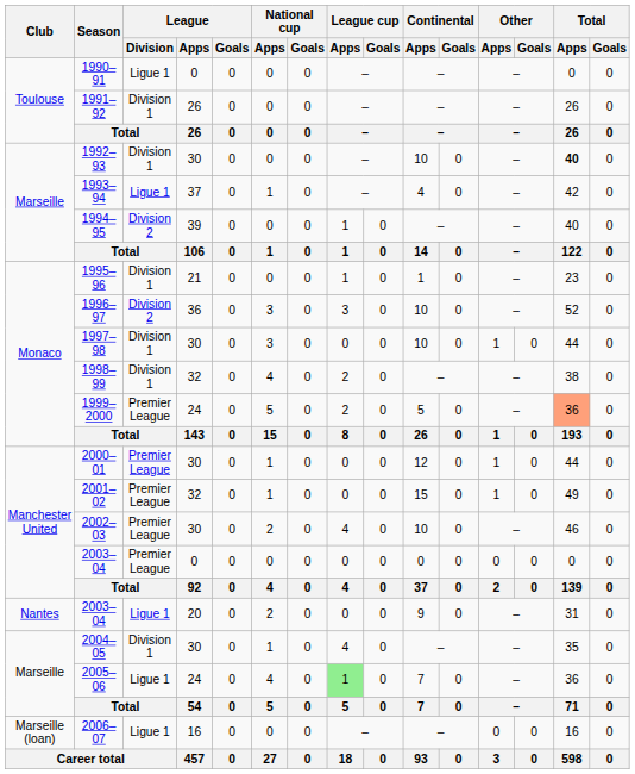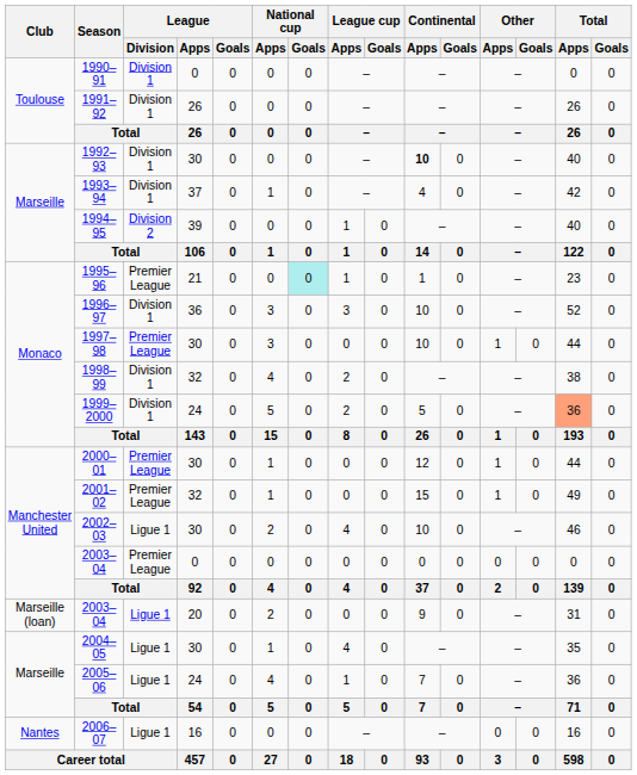 <table class="wikitable" style="text-align: center;">
 <tr>
 <th rowspan="2">Club</th>
 <th rowspan="2">Season</th>
 <th colspan="3">League</th>
 <th colspan="2">National cup</th>
 <th colspan="2">League cup</th>
 <th colspan="2">Continental</th>
 <th colspan="2">Other</th>
 <th colspan="2">Total</th>
 </tr>
 <tr>
 <th>Division</th>
 <th>Apps</th>
 <th>Goals</th>
 <th>Apps</th>
 <th>Goals</th>
 <th>Apps</th>
 <th>Goals</th>
 <th>Apps</th>
 <th>Goals</th>
 <th>Apps</th>
 <th>Goals</th>
 <th>Apps</th>
 <th>Goals</th>
 </tr>
 <tr>
 <td rowspan="3"><a href='#'>Toulouse</a></td>
 <td><a href='#'>1990–91</a></td>
-<td>Ligue 1</td>
+<td><a href='#'>Division 1</a></td>
 <td>0</td>
 <td>0</td>
 <td>0</td>
 <td>0</td>
 <td colspan="2">–</td>
 <td colspan="2">–</td>
 <td colspan="2">–</td>
 <td>0</td>
 <td>0</td>
 </tr>
 <tr>
 <td><a href='#'>1991–92</a></td>
 <td>Division 1</td>
 <td>26</td>
 <td>0</td>
 <td>0</td>
 <td>0</td>
 <td colspan="2">–</td>
 <td colspan="2">–</td>
 <td colspan="2">–</td>
 <td>26</td>
 <td>0</td>
 </tr>
 <tr>
 <th colspan="2">Total</th>
 <th>26</th>
 <th>0</th>
 <th>0</th>
 <th>0</th>
 <th colspan="2">–</th>
 <th colspan="2">–</th>
 <th colspan="2">–</th>
 <th>26</th>
 <th>0</th>
 </tr>
 <tr>
 <td rowspan="4"><a href='#'>Marseille</a></td>
 <td><a href='#'>1992–93</a></td>
 <td>Division 1</td>
 <td>30</td>
 <td>0</td>
 <td>0</td>
 <td>0</td>
 <td colspan="2">–</td>
-<td>10</td>
+<td><strong>10</strong></td>
 <td>0</td>
 <td colspan="2">–</td>
-<td><strong>40</strong></td>
+<td>40</td>
 <td>0</td>
 </tr>
 <tr>
 <td><a href='#'>1993–94</a></td>
-<td><a href='#'>Ligue 1</a></td>
+<td>Division 1</td>
 <td>37</td>
 <td>0</td>
 <td>1</td>
 <td>0</td>
 <td colspan="2">–</td>
 <td>4</td>
 <td>0</td>
 <td colspan="2">–</td>
 <td>42</td>
 <td>0</td>
 </tr>
 <tr>
 <td><a href='#'>1994–95</a></td>
 <td><a href='#'>Division 2</a></td>
 <td>39</td>
 <td>0</td>
 <td>0</td>
 <td>0</td>
 <td>1</td>
 <td>0</td>
 <td colspan="2">–</td>
 <td colspan="2">–</td>
 <td>40</td>
 <td>0</td>
 </tr>
 <tr>
 <th colspan="2">Total</th>
 <th>106</th>
 <th>0</th>
 <th>1</th>
 <th>0</th>
 <th>1</th>
 <th>0</th>
 <th>14</th>
 <th>0</th>
 <th colspan="2">–</th>
 <th>122</th>
 <th>0</th>
 </tr>
 <tr>
 <td rowspan="6"><a href='#'>Monaco</a></td>
 <td><a href='#'>1995–96</a></td>
-<td>Division 1</td>
+<td>Premier League</td>
 <td>21</td>
 <td>0</td>
 <td>0</td>
-<td>0</td>
+<td style="background: paleturquoise;">0</td>
 <td>1</td>
 <td>0</td>
 <td>1</td>
 <td>0</td>
 <td colspan="2">–</td>
 <td>23</td>
 <td>0</td>
 </tr>
 <tr>
 <td><a href='#'>1996–97</a></td>
-<td><a href='#'>Division 2</a></td>
+<td>Division 1</td>
 <td>36</td>
 <td>0</td>
 <td>3</td>
 <td>0</td>
 <td>3</td>
 <td>0</td>
 <td>10</td>
 <td>0</td>
 <td colspan="2">–</td>
 <td>52</td>
 <td>0</td>
 </tr>
 <tr>
 <td><a href='#'>1997–98</a></td>
-<td>Division 1</td>
+<td><a href='#'>Premier League</a></td>
 <td>30</td>
 <td>0</td>
 <td>3</td>
 <td>0</td>
 <td>0</td>
 <td>0</td>
 <td>10</td>
 <td>0</td>
 <td>1</td>
 <td>0</td>
 <td>44</td>
 <td>0</td>
 </tr>
 <tr>
 <td><a href='#'>1998–99</a></td>
 <td>Division 1</td>
 <td>32</td>
 <td>0</td>
 <td>4</td>
 <td>0</td>
 <td>2</td>
 <td>0</td>
 <td colspan="2">–</td>
 <td colspan="2">–</td>
 <td>38</td>
 <td>0</td>
 </tr>
 <tr>
 <td><a href='#'>1999–2000</a></td>
-<td>Premier League</td>
+<td>Division 1</td>
 <td>24</td>
 <td>0</td>
 <td>5</td>
 <td>0</td>
 <td>2</td>
 <td>0</td>
 <td>5</td>
 <td>0</td>
 <td colspan="2">–</td>
 <td style="background: lightsalmon;">36</td>
 <td>0</td>
 </tr>
 <tr>
 <th colspan="2">Total</th>
 <th>143</th>
 <th>0</th>
 <th>15</th>
 <th>0</th>
 <th>8</th>
 <th>0</th>
 <th>26</th>
 <th>0</th>
 <th>1</th>
 <th>0</th>
 <th>193</th>
 <th>0</th>
 </tr>
 <tr>
 <td rowspan="5"><a href='#'>Manchester United</a></td>
 <td><a href='#'>2000–01</a></td>
 <td><a href='#'>Premier League</a></td>
 <td>30</td>
 <td>0</td>
 <td>1</td>
 <td>0</td>
 <td>0</td>
 <td>0</td>
 <td>12</td>
 <td>0</td>
 <td>1</td>
 <td>0</td>
 <td>44</td>
 <td>0</td>
 </tr>
 <tr>
 <td><a href='#'>2001–02</a></td>
 <td>Premier League</td>
 <td>32</td>
 <td>0</td>
 <td>1</td>
 <td>0</td>
 <td>0</td>
 <td>0</td>
 <td>15</td>
 <td>0</td>
 <td>1</td>
 <td>0</td>
 <td>49</td>
 <td>0</td>
 </tr>
 <tr>
 <td><a href='#'>2002–03</a></td>
-<td>Premier League</td>
+<td>Ligue 1</td>
 <td>30</td>
 <td>0</td>
 <td>2</td>
 <td>0</td>
 <td>4</td>
 <td>0</td>
 <td>10</td>
 <td>0</td>
 <td colspan="2">–</td>
 <td>46</td>
 <td>0</td>
 </tr>
 <tr>
 <td><a href='#'>2003–04</a></td>
 <td>Premier League</td>
 <td>0</td>
 <td>0</td>
 <td>0</td>
 <td>0</td>
 <td>0</td>
 <td>0</td>
 <td>0</td>
 <td>0</td>
 <td>0</td>
 <td>0</td>
 <td>0</td>
 <td>0</td>
 </tr>
 <tr>
 <th colspan="2">Total</th>
 <th>92</th>
 <th>0</th>
 <th>4</th>
 <th>0</th>
 <th>4</th>
 <th>0</th>
 <th>37</th>
 <th>0</th>
 <th>2</th>
 <th>0</th>
 <th>139</th>
 <th>0</th>
 </tr>
 <tr>
-<td><a href='#'>Nantes</a></td>
+<td>Marseille (loan)</td>
 <td><a href='#'>2003–04</a></td>
 <td><a href='#'>Ligue 1</a></td>
 <td>20</td>
 <td>0</td>
 <td>2</td>
 <td>0</td>
 <td>0</td>
 <td>0</td>
 <td>9</td>
 <td>0</td>
 <td colspan="2">–</td>
 <td>31</td>
 <td>0</td>
 </tr>
 <tr>
 <td rowspan="3">Marseille</td>
 <td><a href='#'>2004–05</a></td>
-<td>Division 1</td>
+<td>Ligue 1</td>
 <td>30</td>
 <td>0</td>
 <td>1</td>
 <td>0</td>
 <td>4</td>
 <td>0</td>
 <td colspan="2">–</td>
 <td colspan="2">–</td>
 <td>35</td>
 <td>0</td>
 </tr>
 <tr>
 <td><a href='#'>2005–06</a></td>
 <td>Ligue 1</td>
 <td>24</td>
 <td>0</td>
 <td>4</td>
 <td>0</td>
-<td style="background: lightgreen;">1</td>
+<td>1</td>
 <td>0</td>
 <td>7</td>
 <td>0</td>
 <td colspan="2">–</td>
 <td>36</td>
 <td>0</td>
 </tr>
 <tr>
 <th colspan="2">Total</th>
 <th>54</th>
 <th>0</th>
 <th>5</th>
 <th>0</th>
 <th>5</th>
 <th>0</th>
 <th>7</th>
 <th>0</th>
 <th colspan="2">–</th>
 <th>71</th>
 <th>0</th>
 </tr>
 <tr>
-<td>Marseille (loan)</td>
+<td><a href='#'>Nantes</a></td>
 <td><a href='#'>2006–07</a></td>
 <td>Ligue 1</td>
 <td>16</td>
 <td>0</td>
 <td>0</td>
 <td>0</td>
 <td colspan="2">–</td>
 <td colspan="2">–</td>
 <td>0</td>
 <td>0</td>
 <td>16</td>
 <td>0</td>
 </tr>
 <tr>
 <th colspan="3">Career total</th>
 <th>457</th>
 <th>0</th>
 <th>27</th>
 <th>0</th>
 <th>18</th>
 <th>0</th>
 <th>93</th>
 <th>0</th>
 <th>3</th>
 <th>0</th>
 <th>598</th>
 <th>0</th>
 </tr>
 </table>
